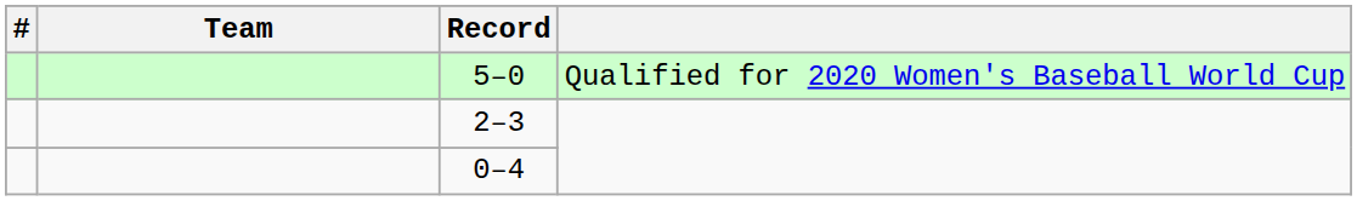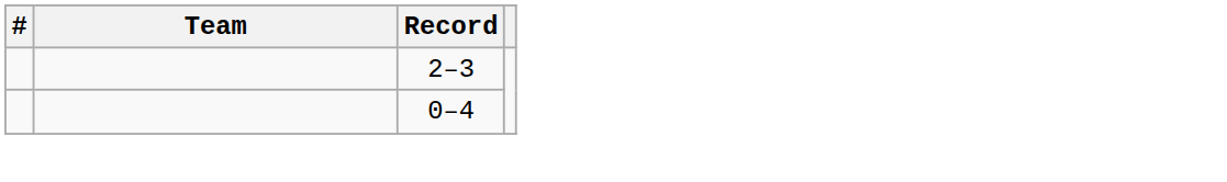 <table class="wikitable" style="text-align:center;">
 <tr>
 <th>#</th>
 <th width="175">Team</th>
 <th>Record</th>
 <th></th>
-</tr>
-<tr style="background:#ccffcc">
-<td></td>
-<td></td>
-<td>5–0</td>
-<td>Qualified for <a href='#'>2020 Women's Baseball World Cup</a></td>
 </tr>
 <tr>
 <td></td>
 <td></td>
 <td>2–3</td>
 <td rowspan="2"></td>
 </tr>
 <tr>
 <td></td>
 <td></td>
 <td>0–4</td>
 </tr>
 </table>
